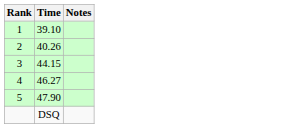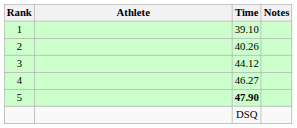 <table class="wikitable" style="text-align:center">
 <tr>
 <th>Rank</th>
+<th Style="width:18em">Athlete</th>
 <th>Time</th>
 <th>Notes</th>
 </tr>
 <tr style="background:#cfc">
 <td>1</td>
+<td style="text-align:left"></td>
 <td>39.10</td>
 <td></td>
 </tr>
 <tr style="background:#cfc">
 <td>2</td>
+<td style="text-align:left"></td>
 <td>40.26</td>
 <td></td>
 </tr>
 <tr style="background:#cfc">
 <td>3</td>
-<td>44.15</td>
+<td style="text-align:left"></td>
+<td>44.12</td>
 <td></td>
 </tr>
 <tr style="background:#cfc">
 <td>4</td>
+<td style="text-align:left"></td>
 <td>46.27</td>
 <td></td>
 </tr>
 <tr style="background:#cfc">
 <td>5</td>
-<td>47.90</td>
+<td style="text-align:left"></td>
+<td><strong>47.90</strong></td>
 <td></td>
 </tr>
 <tr>
 <td></td>
+<td style="text-align:left"></td>
 <td>DSQ</td>
 <td></td>
 </tr>
 </table>
